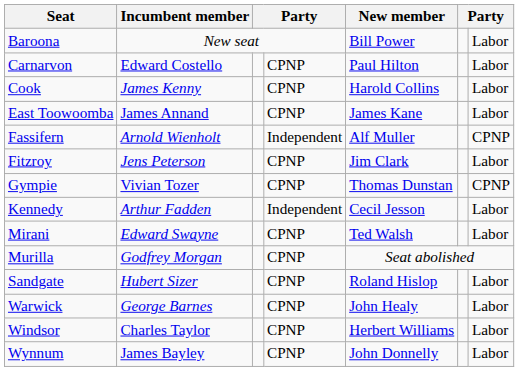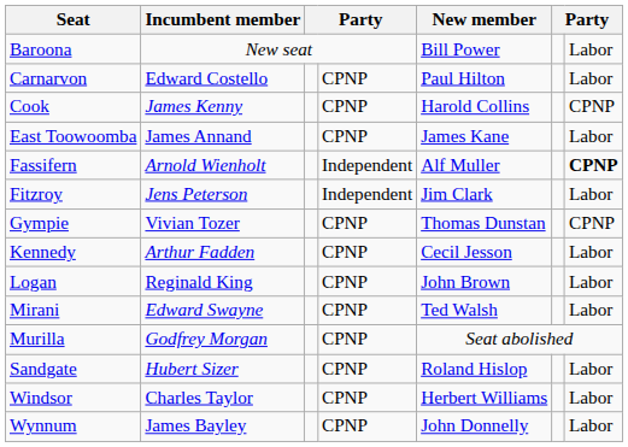 <table class="wikitable">
 <tr>
 <th>Seat</th>
 <th>Incumbent member</th>
 <th colspan=2>Party</th>
 <th>New member</th>
 <th colspan=2>Party</th>
 </tr>
 <tr>
 <td><a href='#'>Baroona</a></td>
 <td colspan=3 align=center><em>New seat</em></td>
 <td><a href='#'>Bill Power</a></td>
 <td> </td>
 <td>Labor</td>
 </tr>
 <tr>
 <td><a href='#'>Carnarvon</a></td>
 <td><a href='#'>Edward Costello</a></td>
 <td> </td>
 <td>CPNP</td>
 <td><a href='#'>Paul Hilton</a></td>
 <td> </td>
 <td>Labor</td>
 </tr>
 <tr>
 <td><a href='#'>Cook</a></td>
 <td><em><a href='#'>James Kenny</a></em></td>
 <td> </td>
 <td>CPNP</td>
 <td><a href='#'>Harold Collins</a></td>
 <td> </td>
-<td>Labor</td>
+<td>CPNP</td>
 </tr>
 <tr>
 <td><a href='#'>East Toowoomba</a></td>
 <td><a href='#'>James Annand</a></td>
 <td> </td>
 <td>CPNP</td>
 <td><a href='#'>James Kane</a></td>
 <td> </td>
 <td>Labor</td>
 </tr>
 <tr>
 <td><a href='#'>Fassifern</a></td>
 <td><em><a href='#'>Arnold Wienholt</a></em></td>
 <td> </td>
 <td>Independent</td>
 <td><a href='#'>Alf Muller</a></td>
 <td> </td>
-<td>CPNP</td>
+<td><strong>CPNP</strong></td>
 </tr>
 <tr>
 <td><a href='#'>Fitzroy</a></td>
 <td><em><a href='#'>Jens Peterson</a></em></td>
 <td> </td>
-<td>CPNP</td>
+<td>Independent</td>
 <td><a href='#'>Jim Clark</a></td>
 <td> </td>
 <td>Labor</td>
 </tr>
 <tr>
 <td><a href='#'>Gympie</a></td>
 <td><a href='#'>Vivian Tozer</a></td>
 <td> </td>
 <td>CPNP</td>
 <td><a href='#'>Thomas Dunstan</a></td>
 <td> </td>
 <td>CPNP</td>
 </tr>
 <tr>
 <td><a href='#'>Kennedy</a></td>
 <td><em><a href='#'>Arthur Fadden</a></em></td>
 <td> </td>
-<td>Independent</td>
+<td>CPNP</td>
 <td><a href='#'>Cecil Jesson</a></td>
+<td> </td>
+<td>Labor</td>
+</tr>
+<tr>
+<td><a href='#'>Logan</a></td>
+<td><a href='#'>Reginald King</a></td>
+<td> </td>
+<td>CPNP</td>
+<td><a href='#'>John Brown</a></td>
 <td> </td>
 <td>Labor</td>
 </tr>
 <tr>
 <td><a href='#'>Mirani</a></td>
 <td><em><a href='#'>Edward Swayne</a></em></td>
 <td> </td>
 <td>CPNP</td>
 <td><a href='#'>Ted Walsh</a></td>
 <td> </td>
 <td>Labor</td>
 </tr>
 <tr>
 <td><a href='#'>Murilla</a></td>
 <td><em><a href='#'>Godfrey Morgan</a></em></td>
 <td> </td>
 <td>CPNP</td>
 <td colspan=3 align=center><em>Seat abolished</em></td>
 </tr>
 <tr>
 <td><a href='#'>Sandgate</a></td>
 <td><em><a href='#'>Hubert Sizer</a></em></td>
 <td> </td>
 <td>CPNP</td>
 <td><a href='#'>Roland Hislop</a></td>
 <td> </td>
 <td>Labor</td>
 </tr>
 <tr>
-<td><a href='#'>Warwick</a></td>
-<td><em><a href='#'>George Barnes</a></em></td>
-<td> </td>
-<td>CPNP</td>
-<td><a href='#'>John Healy</a></td>
-<td> </td>
-<td>Labor</td>
-</tr>
-<tr>
 <td><a href='#'>Windsor</a></td>
 <td><a href='#'>Charles Taylor</a></td>
 <td> </td>
 <td>CPNP</td>
 <td><a href='#'>Herbert Williams</a></td>
 <td> </td>
 <td>Labor</td>
 </tr>
 <tr>
 <td><a href='#'>Wynnum</a></td>
 <td><a href='#'>James Bayley</a></td>
 <td> </td>
 <td>CPNP</td>
 <td><a href='#'>John Donnelly</a></td>
 <td> </td>
 <td>Labor</td>
 </tr>
 </table>
